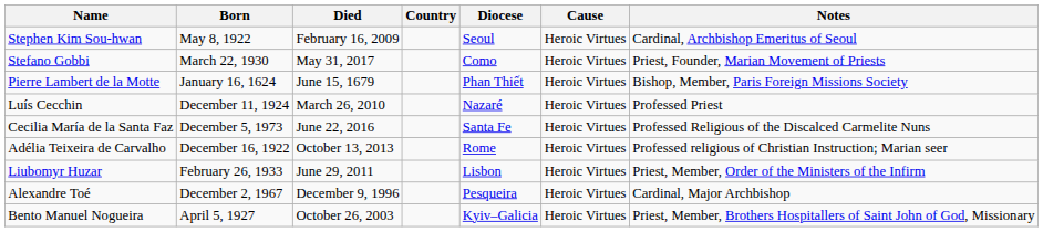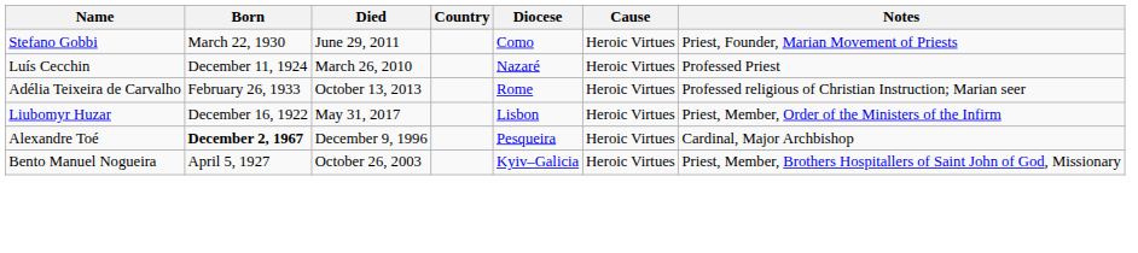 <table class="wikitable sortable">
 <tr>
 <th>Name</th>
 <th>Born</th>
 <th>Died</th>
 <th>Country</th>
 <th>Diocese</th>
 <th>Cause</th>
 <th>Notes</th>
 </tr>
 <tr>
-<td><a href='#'>Stephen Kim Sou-hwan</a></td>
-<td>May 8, 1922</td>
-<td>February 16, 2009</td>
-<td></td>
-<td><a href='#'> Seoul</a></td>
-<td>Heroic Virtues</td>
-<td>Cardinal, <a href='#'>Archbishop Emeritus of Seoul</a></td>
-</tr>
-<tr>
 <td><a href='#'>Stefano Gobbi</a></td>
 <td>March 22, 1930</td>
-<td>May 31, 2017</td>
+<td>June 29, 2011</td>
 <td></td>
 <td><a href='#'>Como</a></td>
 <td>Heroic Virtues</td>
 <td>Priest, Founder, <a href='#'>Marian Movement of Priests</a></td>
-</tr>
-<tr>
-<td><a href='#'>Pierre Lambert de la Motte</a></td>
-<td>January 16, 1624</td>
-<td>June 15, 1679</td>
-<td><br></td>
-<td><a href='#'>Phan Thiết</a></td>
-<td>Heroic Virtues</td>
-<td>Bishop, Member, <a href='#'>Paris Foreign Missions Society</a></td>
 </tr>
 <tr>
 <td>Luís Cecchin</td>
 <td>December 11, 1924</td>
 <td>March 26, 2010</td>
 <td><br></td>
 <td><a href='#'>Nazaré</a></td>
 <td>Heroic Virtues</td>
 <td>Professed Priest</td>
 </tr>
 <tr>
-<td>Cecilia María de la Santa Faz</td>
-<td>December 5, 1973</td>
-<td>June 22, 2016</td>
-<td></td>
-<td><a href='#'>Santa Fe</a></td>
-<td>Heroic Virtues</td>
-<td>Professed Religious of the Discalced Carmelite Nuns</td>
-</tr>
-<tr>
 <td>Adélia Teixeira de Carvalho</td>
-<td>December 16, 1922</td>
+<td>February 26, 1933</td>
 <td>October 13, 2013</td>
 <td></td>
 <td><a href='#'>Rome</a></td>
 <td>Heroic Virtues</td>
 <td>Professed religious of Christian Instruction; Marian seer</td>
 </tr>
 <tr>
 <td><a href='#'>Liubomyr Huzar</a></td>
-<td>February 26, 1933</td>
-<td>June 29, 2011</td>
+<td>December 16, 1922</td>
+<td>May 31, 2017</td>
 <td></td>
 <td><a href='#'>Lisbon</a></td>
 <td>Heroic Virtues</td>
 <td>Priest, Member, <a href='#'>Order of the Ministers of the Infirm</a></td>
 </tr>
 <tr>
 <td>Alexandre Toé</td>
-<td>December 2, 1967</td>
+<td><strong>December 2, 1967</strong></td>
 <td>December 9, 1996</td>
 <td><br></td>
 <td><a href='#'>Pesqueira</a></td>
 <td>Heroic Virtues</td>
 <td>Cardinal, Major Archbishop</td>
 </tr>
 <tr>
 <td>Bento Manuel Nogueira</td>
 <td>April 5, 1927</td>
 <td>October 26, 2003</td>
 <td><br></td>
 <td><a href='#'>Kyiv–Galicia</a></td>
 <td>Heroic Virtues</td>
 <td>Priest, Member, <a href='#'>Brothers Hospitallers of Saint John of God</a>, Missionary</td>
 </tr>
 </table>
